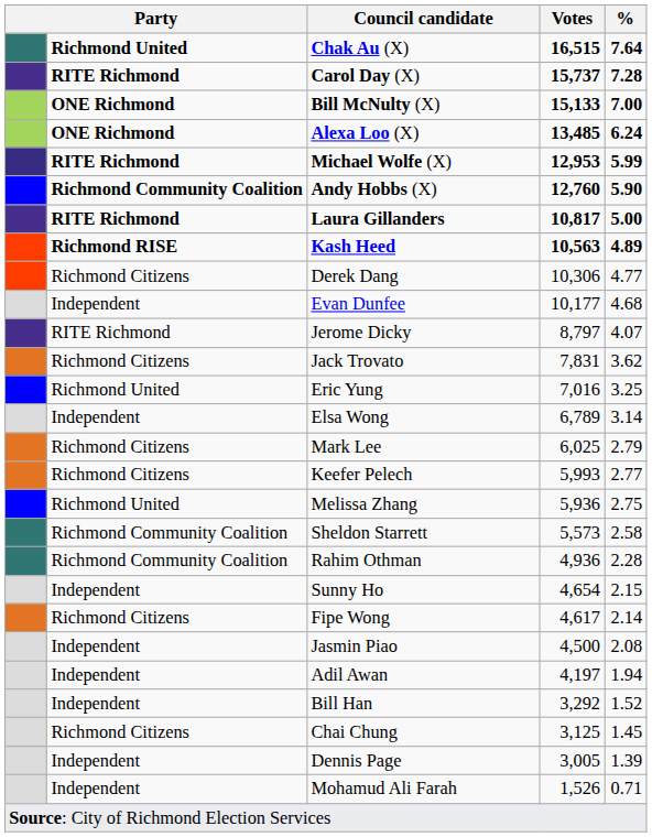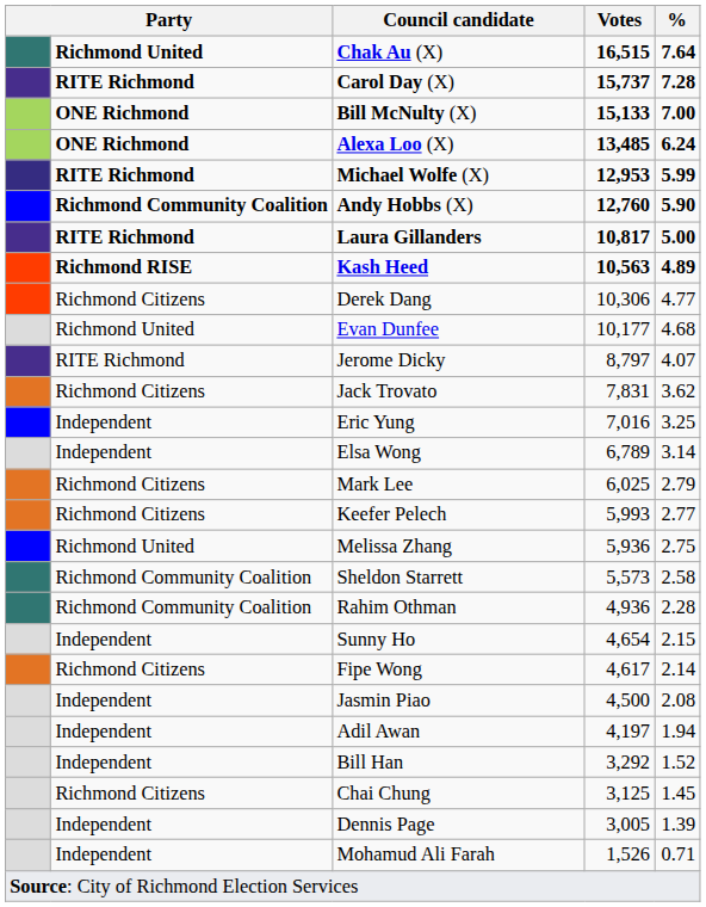 <table class="wikitable" style="text-align:right;">
 <tr>
 <th width="250px" colspan="2">Party</th>
 <th width="200px">Council candidate</th>
 <th width="50px">Votes</th>
 <th width="30px">%</th>
 </tr>
 <tr>
 <td style="background:#307672;" width="30px"> </td>
 <td style="text-align:left;"><strong>Richmond United</strong></td>
 <td style="text-align:left;"><strong><a href='#'>Chak Au</a></strong> (X) </td>
 <td><strong>16,515</strong></td>
 <td><strong>7.64</strong></td>
 </tr>
 <tr>
 <td style="background:#472d8c;" width="30px"> </td>
 <td style="text-align:left;"><strong>RITE Richmond</strong></td>
 <td style="text-align:left;"><strong>Carol Day</strong> (X) </td>
 <td><strong>15,737</strong></td>
 <td><strong>7.28</strong></td>
 </tr>
 <tr>
 <td style="background:#a4d65e;" width="30px"> </td>
 <td style="text-align:left;"><strong>ONE Richmond</strong></td>
 <td style="text-align:left;"><strong>Bill McNulty</strong> (X) </td>
 <td><strong>15,133</strong></td>
 <td><strong>7.00</strong></td>
 </tr>
 <tr>
 <td style="background:#a4d65e;" width="30px"> </td>
 <td style="text-align:left;"><strong>ONE Richmond</strong></td>
 <td style="text-align:left;"><strong><a href='#'>Alexa Loo</a></strong> (X) </td>
 <td><strong>13,485</strong></td>
 <td><strong>6.24</strong></td>
 </tr>
 <tr>
 <td style="background:#352c81;" width="30px"> </td>
 <td style="text-align:left;"><strong>RITE Richmond</strong></td>
 <td style="text-align:left;"><strong>Michael Wolfe</strong> (X) </td>
 <td><strong>12,953</strong></td>
 <td><strong>5.99</strong></td>
 </tr>
 <tr>
 <td style="background:#0000ff;" width="30px"> </td>
 <td style="text-align:left;"><strong>Richmond Community Coalition</strong></td>
 <td style="text-align:left;"><strong>Andy Hobbs</strong> (X) </td>
 <td><strong>12,760</strong></td>
 <td><strong>5.90</strong></td>
 </tr>
 <tr>
 <td style="background:#472d8c;" width="30px"> </td>
 <td style="text-align:left;"><strong>RITE Richmond</strong></td>
 <td style="text-align:left;"><strong>Laura Gillanders</strong> </td>
 <td><strong>10,817</strong></td>
 <td><strong>5.00</strong></td>
 </tr>
 <tr>
 <td style="background:#ff3c00;" width="30px"> </td>
 <td style="text-align:left;"><strong>Richmond RISE</strong></td>
 <td style="text-align:left;"><strong><a href='#'>Kash Heed</a></strong></td>
 <td><strong>10,563</strong></td>
 <td><strong>4.89</strong></td>
 </tr>
 <tr>
 <td style="background:#ff3c00;" width="30px"> </td>
 <td style="text-align:left;">Richmond Citizens</td>
 <td style="text-align:left;">Derek Dang</td>
 <td>10,306</td>
 <td>4.77</td>
 </tr>
 <tr>
 <td style="background:#dcdcdc;" width="30px"> </td>
-<td style="text-align:left;">Independent</td>
+<td style="text-align:left;">Richmond United</td>
 <td style="text-align:left;"><a href='#'>Evan Dunfee</a></td>
 <td>10,177</td>
 <td>4.68</td>
 </tr>
 <tr>
 <td style="background:#472d8c;" width="30px"> </td>
 <td style="text-align:left;">RITE Richmond</td>
 <td style="text-align:left;">Jerome Dicky</td>
 <td>8,797</td>
 <td>4.07</td>
 </tr>
 <tr>
 <td style="background:#e37424;" width="30px"> </td>
 <td style="text-align:left;">Richmond Citizens</td>
 <td style="text-align:left;">Jack Trovato</td>
 <td>7,831</td>
 <td>3.62</td>
 </tr>
 <tr>
 <td style="background:#0000ff;" width="30px"> </td>
-<td style="text-align:left;">Richmond United</td>
+<td style="text-align:left;">Independent</td>
 <td style="text-align:left;">Eric Yung</td>
 <td>7,016</td>
 <td>3.25</td>
 </tr>
 <tr>
 <td style="background:#dcdcdc;" width="30px"> </td>
 <td style="text-align:left;">Independent</td>
 <td style="text-align:left;">Elsa Wong</td>
 <td>6,789</td>
 <td>3.14</td>
 </tr>
 <tr>
 <td style="background:#e37424;" width="30px"> </td>
 <td style="text-align:left;">Richmond Citizens</td>
 <td style="text-align:left;">Mark Lee</td>
 <td>6,025</td>
 <td>2.79</td>
 </tr>
 <tr>
 <td style="background:#e37424;" width="30px"> </td>
 <td style="text-align:left;">Richmond Citizens</td>
 <td style="text-align:left;">Keefer Pelech</td>
 <td>5,993</td>
 <td>2.77</td>
 </tr>
 <tr>
 <td style="background:#0000ff;" width="30px"> </td>
 <td style="text-align:left;">Richmond United</td>
 <td style="text-align:left;">Melissa Zhang</td>
 <td>5,936</td>
 <td>2.75</td>
 </tr>
 <tr>
 <td style="background:#307672;" width="30px"> </td>
 <td style="text-align:left;">Richmond Community Coalition</td>
 <td style="text-align:left;">Sheldon Starrett</td>
 <td>5,573</td>
 <td>2.58</td>
 </tr>
 <tr>
 <td style="background:#307672;" width="30px"> </td>
 <td style="text-align:left;">Richmond Community Coalition</td>
 <td style="text-align:left;">Rahim Othman</td>
 <td>4,936</td>
 <td>2.28</td>
 </tr>
 <tr>
 <td style="background:#dcdcdc;" width="30px"> </td>
 <td style="text-align:left;">Independent</td>
 <td style="text-align:left;">Sunny Ho</td>
 <td>4,654</td>
 <td>2.15</td>
 </tr>
 <tr>
 <td style="background:#e37424;" width="30px"> </td>
 <td style="text-align:left;">Richmond Citizens</td>
 <td style="text-align:left;">Fipe Wong</td>
 <td>4,617</td>
 <td>2.14</td>
 </tr>
 <tr>
 <td style="background:#dcdcdc;" width="30px"> </td>
 <td style="text-align:left;">Independent</td>
 <td style="text-align:left;">Jasmin Piao</td>
 <td>4,500</td>
 <td>2.08</td>
 </tr>
 <tr>
 <td style="background:#dcdcdc;" width="30px"> </td>
 <td style="text-align:left;">Independent</td>
 <td style="text-align:left;">Adil Awan</td>
 <td>4,197</td>
 <td>1.94</td>
 </tr>
 <tr>
 <td style="background:#dcdcdc;" width="30px"> </td>
 <td style="text-align:left;">Independent</td>
 <td style="text-align:left;">Bill Han</td>
 <td>3,292</td>
 <td>1.52</td>
 </tr>
 <tr>
 <td style="background:#dcdcdc;" width="30px"> </td>
 <td style="text-align:left;">Richmond Citizens</td>
 <td style="text-align:left;">Chai Chung</td>
 <td>3,125</td>
 <td>1.45</td>
 </tr>
 <tr>
 <td style="background:#dcdcdc;" width="30px"> </td>
 <td style="text-align:left;">Independent</td>
 <td style="text-align:left;">Dennis Page</td>
 <td>3,005</td>
 <td>1.39</td>
 </tr>
 <tr>
 <td style="background:#dcdcdc;" width="30px"> </td>
 <td style="text-align:left;">Independent</td>
 <td style="text-align:left;">Mohamud Ali Farah</td>
 <td>1,526</td>
 <td>0.71</td>
 </tr>
 <tr>
 <td style="background:#eaecf0; text-align:left;" colspan="5"><strong>Source</strong>: City of Richmond Election Services</td>
 </tr>
 </table>
